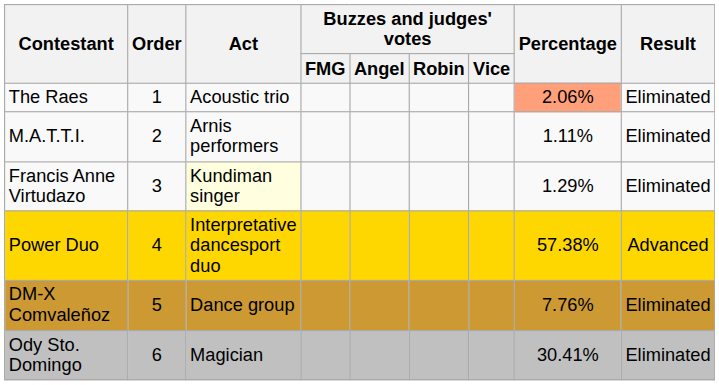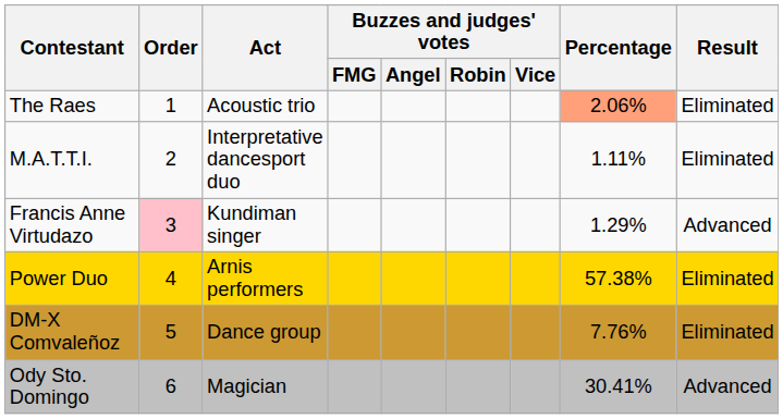 <table class="wikitable" style="text-align:center; width:100%;">
 <tr>
 <th rowspan="2" style="width:25%;">Contestant</th>
 <th rowspan="2" style="width:03%;">Order</th>
 <th rowspan="2">Act</th>
 <th colspan="4" style="width:20%;">Buzzes and judges' votes</th>
 <th rowspan="2" style="width:10%;">Percentage</th>
 <th rowspan="2" style="width:10%;">Result</th>
 </tr>
 <tr>
 <th style="width:05%;">FMG</th>
 <th style="width:05%;">Angel</th>
 <th style="width:05%;">Robin</th>
 <th style="width:05%;">Vice</th>
 </tr>
 <tr>
 <td scope="row" align="left">The Raes</td>
 <td>1</td>
 <td align="left">Acoustic trio</td>
 <td></td>
 <td></td>
 <td></td>
 <td></td>
 <td style="background: lightsalmon;">2.06%</td>
 <td>Eliminated</td>
 </tr>
 <tr>
 <td scope="row" align="left">M.A.T.T.I.</td>
 <td>2</td>
-<td align="left">Arnis performers</td>
+<td align="left">Interpretative dancesport duo</td>
 <td></td>
 <td></td>
 <td></td>
 <td></td>
 <td>1.11%</td>
 <td>Eliminated</td>
 </tr>
 <tr>
 <td scope="row" align="left">Francis Anne Virtudazo</td>
-<td>3</td>
-<td align="left" style="background: lightyellow;">Kundiman singer</td>
+<td style="background: pink;">3</td>
+<td align="left">Kundiman singer</td>
 <td></td>
 <td></td>
 <td></td>
 <td></td>
 <td>1.29%</td>
-<td>Eliminated</td>
+<td>Advanced</td>
 </tr>
 <tr bgcolor=gold>
 <td scope="row" align="left">Power Duo </td>
 <td>4</td>
-<td align="left">Interpretative dancesport duo</td>
+<td align="left">Arnis performers</td>
 <td></td>
 <td></td>
 <td></td>
 <td></td>
 <td>57.38%</td>
-<td>Advanced</td>
+<td>Eliminated</td>
 </tr>
 <tr bgcolor=#CC9933>
 <td scope="row" align="left">DM-X Comvaleñoz</td>
 <td>5</td>
 <td align="left">Dance group</td>
 <td></td>
 <td></td>
 <td></td>
 <td></td>
 <td>7.76%</td>
 <td>Eliminated</td>
 </tr>
 <tr bgcolor=silver>
 <td scope="row" align="left">Ody Sto. Domingo</td>
 <td>6</td>
 <td align="left">Magician</td>
 <td></td>
 <td></td>
 <td></td>
 <td></td>
 <td>30.41%</td>
-<td>Eliminated</td>
+<td>Advanced</td>
 </tr>
 <tr>
 </tr>
 </table>
